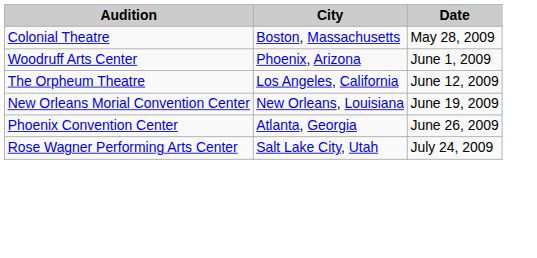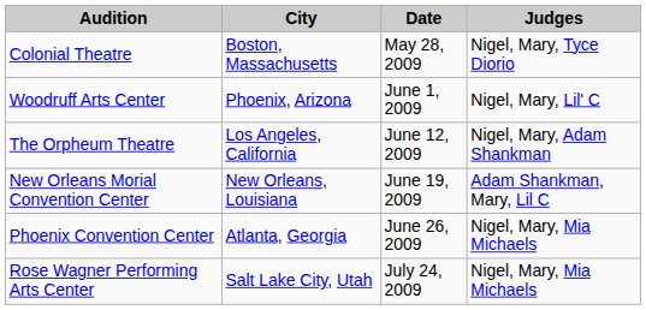 <table class="wikitable">
 <tr style="text-align:Center; background:#ccc;">
 <td><strong>Audition</strong></td>
 <td><strong>City</strong></td>
 <td><strong>Date</strong></td>
+<td><strong>Judges</strong></td>
 </tr>
 <tr>
 <td><a href='#'>Colonial Theatre</a></td>
 <td><a href='#'>Boston</a>, <a href='#'>Massachusetts</a></td>
 <td>May 28, 2009</td>
+<td>Nigel, Mary, <a href='#'>Tyce Diorio</a></td>
 </tr>
 <tr>
 <td><a href='#'>Woodruff Arts Center</a></td>
 <td><a href='#'>Phoenix</a>, <a href='#'>Arizona</a></td>
 <td>June 1, 2009</td>
+<td>Nigel, Mary, <a href='#'>Lil' C</a></td>
 </tr>
 <tr>
 <td><a href='#'>The Orpheum Theatre</a></td>
 <td><a href='#'>Los Angeles</a>, <a href='#'>California</a></td>
 <td>June 12, 2009</td>
+<td>Nigel, Mary, <a href='#'>Adam Shankman</a></td>
 </tr>
 <tr>
 <td><a href='#'>New Orleans Morial Convention Center</a></td>
 <td><a href='#'>New Orleans</a>, <a href='#'>Louisiana</a></td>
 <td>June 19, 2009</td>
+<td><a href='#'>Adam Shankman</a>, Mary, <a href='#'>Lil C</a> </td>
 </tr>
 <tr>
 <td><a href='#'>Phoenix Convention Center</a></td>
 <td><a href='#'>Atlanta</a>, <a href='#'>Georgia</a></td>
 <td>June 26, 2009</td>
+<td>Nigel, Mary, <a href='#'>Mia Michaels</a></td>
 </tr>
 <tr>
 <td><a href='#'>Rose Wagner Performing Arts Center</a></td>
 <td><a href='#'>Salt Lake City</a>, <a href='#'>Utah</a></td>
 <td>July 24, 2009</td>
+<td>Nigel, Mary, <a href='#'>Mia Michaels</a></td>
 </tr>
 </table>
